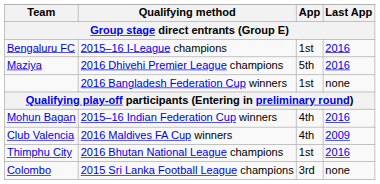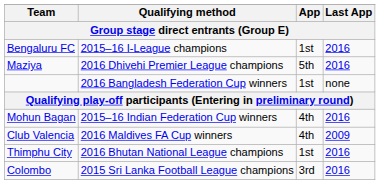 <table class="wikitable">
 <tr>
 </tr>
 <tr>
 <th>Team</th>
 <th>Qualifying method</th>
 <th>App</th>
 <th>Last App</th>
 </tr>
 <tr>
 <th colspan=4><a href='#'>Group stage</a> direct entrants (Group E)</th>
 </tr>
 <tr>
 <td> <a href='#'>Bengaluru FC</a></td>
 <td><a href='#'>2015–16 I-League</a> champions</td>
 <td>1st</td>
 <td><a href='#'>2016</a></td>
 </tr>
 <tr>
 <td> <a href='#'>Maziya</a></td>
 <td><a href='#'>2016 Dhivehi Premier League</a> champions</td>
 <td>5th</td>
 <td><a href='#'>2016</a></td>
 </tr>
 <tr>
 <td></td>
 <td><a href='#'>2016 Bangladesh Federation Cup</a> winners</td>
 <td>1st</td>
 <td>none</td>
 </tr>
 <tr>
 <th colspan=4><a href='#'>Qualifying play-off</a> participants (Entering in <a href='#'>preliminary round</a>)</th>
 </tr>
 <tr>
 <td> <a href='#'>Mohun Bagan</a></td>
 <td><a href='#'>2015–16 Indian Federation Cup</a> winners</td>
 <td>4th</td>
 <td><a href='#'>2016</a></td>
 </tr>
 <tr>
 <td> <a href='#'>Club Valencia</a></td>
 <td><a href='#'>2016 Maldives FA Cup</a> winners</td>
 <td>4th</td>
 <td><a href='#'>2009</a></td>
 </tr>
 <tr>
 <td> <a href='#'>Thimphu City</a></td>
 <td><a href='#'>2016 Bhutan National League</a> champions</td>
 <td>1st</td>
 <td><a href='#'>2016</a></td>
 </tr>
 <tr>
 <td> <a href='#'>Colombo</a></td>
 <td><a href='#'>2015 Sri Lanka Football League</a> champions</td>
 <td>3rd</td>
-<td>none</td>
+<td><a href='#'>2016</a></td>
 </tr>
 </table>
